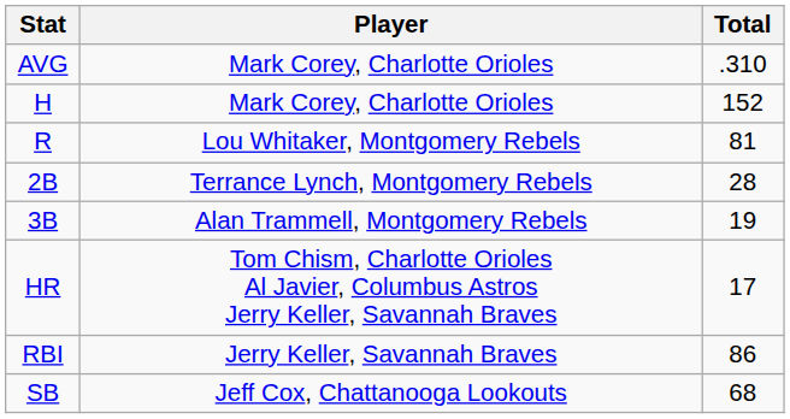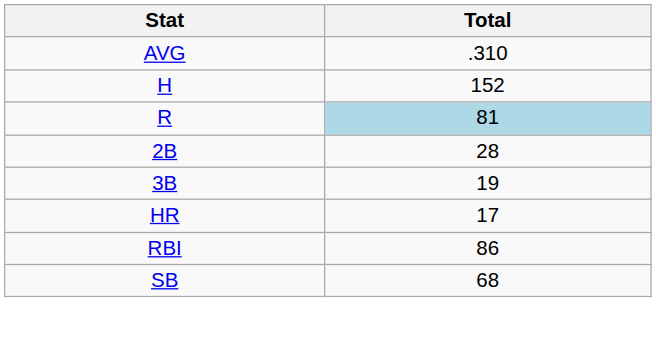 <table class="wikitable" width="40%" style="text-align:center;">
 <tr>
 <th width="5%">Stat</th>
-<th width="60%">Player</th>
 <th width="5%">Total</th>
 </tr>
 <tr>
 <td><a href='#'>AVG</a></td>
-<td><a href='#'>Mark Corey</a>, <a href='#'>Charlotte Orioles</a></td>
 <td>.310</td>
 </tr>
 <tr>
 <td><a href='#'>H</a></td>
-<td><a href='#'>Mark Corey</a>, <a href='#'>Charlotte Orioles</a></td>
 <td>152</td>
 </tr>
 <tr>
 <td><a href='#'>R</a></td>
-<td><a href='#'>Lou Whitaker</a>, <a href='#'>Montgomery Rebels</a></td>
-<td>81</td>
+<td style="background: lightblue;">81</td>
 </tr>
 <tr>
 <td><a href='#'>2B</a></td>
-<td><a href='#'>Terrance Lynch</a>, <a href='#'>Montgomery Rebels</a></td>
 <td>28</td>
 </tr>
 <tr>
 <td><a href='#'>3B</a></td>
-<td><a href='#'>Alan Trammell</a>, <a href='#'>Montgomery Rebels</a></td>
 <td>19</td>
 </tr>
 <tr>
 <td><a href='#'>HR</a></td>
-<td><a href='#'>Tom Chism</a>, <a href='#'>Charlotte Orioles</a> <br> <a href='#'>Al Javier</a>, <a href='#'>Columbus Astros</a> <br> <a href='#'>Jerry Keller</a>, <a href='#'>Savannah Braves</a></td>
 <td>17</td>
 </tr>
 <tr>
 <td><a href='#'>RBI</a></td>
-<td><a href='#'>Jerry Keller</a>, <a href='#'>Savannah Braves</a></td>
 <td>86</td>
 </tr>
 <tr>
 <td><a href='#'>SB</a></td>
-<td><a href='#'>Jeff Cox</a>, <a href='#'>Chattanooga Lookouts</a></td>
 <td>68</td>
 </tr>
 </table>
